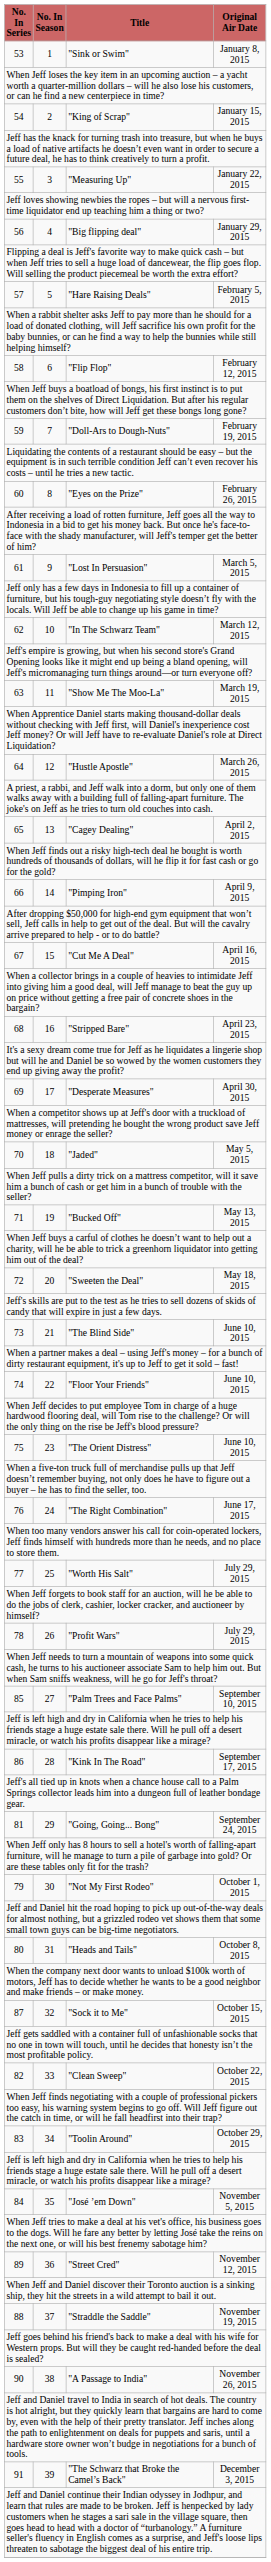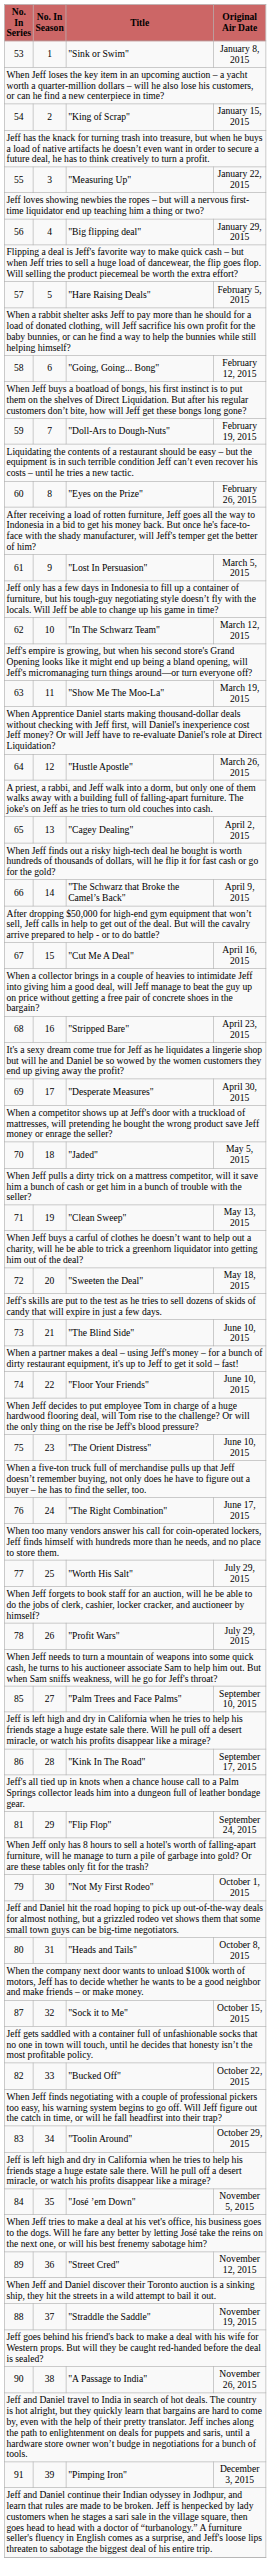 <table class="wikitable plainrowheaders" style="width:70%;">
 <tr>
 <th scope="col" style="background-color: #CC6666; color: #000000;" width=7%>No. In<br>Series</th>
 <th scope="col" style="background-color: #CC6666; color: #000000;" width=7%>No. In<br>Season</th>
 <th scope="col" style="background-color: #CC6666; color: #000000;">Title</th>
 <th scope="col" style="background-color: #CC6666; color: #000000;" width=20%>Original Air Date</th>
 </tr>
 <tr>
 <td style="text-align:center;">53</td>
 <td style="text-align:center;">1</td>
 <td style="text-align:left;">"Sink or Swim"</td>
 <td style="text-align:center;">January 8, 2015</td>
 </tr>
 <tr>
 <td colspan="4">When Jeff loses the key item in an upcoming auction – a yacht worth a quarter-million dollars – will he also lose his customers, or can he find a new centerpiece in time?</td>
 </tr>
 <tr>
 <td style="text-align:center;">54</td>
 <td style="text-align:center;">2</td>
 <td style="text-align:left;">"King of Scrap"</td>
 <td style="text-align:center;">January 15, 2015</td>
 </tr>
 <tr>
 <td colspan="4">Jeff has the knack for turning trash into treasure, but when he buys a load of native artifacts he doesn’t even want in order to secure a future deal, he has to think creatively to turn a profit.</td>
 </tr>
 <tr>
 <td style="text-align:center;">55</td>
 <td style="text-align:center;">3</td>
 <td style="text-align:left;">"Measuring Up"</td>
 <td style="text-align:center;">January 22, 2015</td>
 </tr>
 <tr>
 <td colspan="4">Jeff loves showing newbies the ropes – but will a nervous first-time liquidator end up teaching him a thing or two?</td>
 </tr>
 <tr>
 <td style="text-align:center;">56</td>
 <td style="text-align:center;">4</td>
 <td style="text-align:left;">"Big flipping deal"</td>
 <td style="text-align:center;">January 29, 2015</td>
 </tr>
 <tr>
 <td colspan="4">Flipping a deal is Jeff's favorite way to make quick cash – but when Jeff tries to sell a huge load of dancewear, the flip goes flop. Will selling the product piecemeal be worth the extra effort?</td>
 </tr>
 <tr>
 <td style="text-align:center;">57</td>
 <td style="text-align:center;">5</td>
 <td style="text-align:left;">"Hare Raising Deals"</td>
 <td style="text-align:center;">February 5, 2015</td>
 </tr>
 <tr>
 <td colspan="4">When a rabbit shelter asks Jeff to pay more than he should for a load of donated clothing, will Jeff sacrifice his own profit for the baby bunnies, or can he find a way to help the bunnies while still helping himself?</td>
 </tr>
 <tr>
 <td style="text-align:center;">58</td>
 <td style="text-align:center;">6</td>
-<td style="text-align:left;">"Flip Flop"</td>
+<td style="text-align:left;">"Going, Going... Bong"</td>
 <td style="text-align:center;">February 12, 2015</td>
 </tr>
 <tr>
 <td colspan="4">When Jeff buys a boatload of bongs, his first instinct is to put them on the shelves of Direct Liquidation. But after his regular customers don’t bite, how will Jeff get these bongs long gone?</td>
 </tr>
 <tr>
 <td style="text-align:center;">59</td>
 <td style="text-align:center;">7</td>
 <td style="text-align:left;">"Doll-Ars to Dough-Nuts"</td>
 <td style="text-align:center;">February 19, 2015</td>
 </tr>
 <tr>
 <td colspan="4">Liquidating the contents of a restaurant should be easy – but the equipment is in such terrible condition Jeff can’t even recover his costs – until he tries a new tactic.</td>
 </tr>
 <tr>
 <td style="text-align:center;">60</td>
 <td style="text-align:center;">8</td>
 <td style="text-align:left;">"Eyes on the Prize"</td>
 <td style="text-align:center;">February 26, 2015</td>
 </tr>
 <tr>
 <td colspan="4">After receiving a load of rotten furniture, Jeff goes all the way to Indonesia in a bid to get his money back. But once he's face-to-face with the shady manufacturer, will Jeff's temper get the better of him?</td>
 </tr>
 <tr>
 <td style="text-align:center;">61</td>
 <td style="text-align:center;">9</td>
 <td style="text-align:left;">"Lost In Persuasion"</td>
 <td style="text-align:center;">March 5, 2015</td>
 </tr>
 <tr>
 <td colspan="4">Jeff only has a few days in Indonesia to fill up a container of furniture, but his tough-guy negotiating style doesn’t fly with the locals. Will Jeff be able to change up his game in time?</td>
 </tr>
 <tr>
 <td style="text-align:center;">62</td>
 <td style="text-align:center;">10</td>
 <td style="text-align:left;">"In  The Schwarz Team"</td>
 <td style="text-align:center;">March 12, 2015</td>
 </tr>
 <tr>
 <td colspan="4">Jeff's empire is growing, but when his second store's Grand Opening looks like it might end up being a bland opening, will Jeff's micromanaging turn things around—or turn everyone off?</td>
 </tr>
 <tr>
 <td style="text-align:center;">63</td>
 <td style="text-align:center;">11</td>
 <td style="text-align:left;">"Show Me The Moo-La"</td>
 <td style="text-align:center;">March 19, 2015</td>
 </tr>
 <tr>
 <td colspan="4">When Apprentice Daniel starts making thousand-dollar deals without checking with Jeff first, will Daniel's inexperience cost Jeff money? Or will Jeff have to re-evaluate Daniel's role at Direct Liquidation?</td>
 </tr>
 <tr>
 <td style="text-align:center;">64</td>
 <td style="text-align:center;">12</td>
 <td style="text-align:left;">"Hustle Apostle"</td>
 <td style="text-align:center;">March 26, 2015</td>
 </tr>
 <tr>
 <td colspan="4">A priest, a rabbi, and Jeff walk into a dorm, but only one of them walks away with a building full of falling-apart furniture. The joke's on Jeff as he tries to turn old couches into cash.</td>
 </tr>
 <tr>
 <td style="text-align:center;">65</td>
 <td style="text-align:center;">13</td>
 <td style="text-align:left;">"Cagey Dealing"</td>
 <td style="text-align:center;">April 2, 2015</td>
 </tr>
 <tr>
 <td colspan="4">When Jeff finds out a risky high-tech deal he bought is worth hundreds of thousands of dollars, will he flip it for fast cash or go for the gold?</td>
 </tr>
 <tr>
 <td style="text-align:center;">66</td>
 <td style="text-align:center;">14</td>
-<td style="text-align:left;">"Pimping Iron"</td>
+<td style="text-align:left;">"The Schwarz that Broke the Camel’s Back"</td>
 <td style="text-align:center;">April 9, 2015</td>
 </tr>
 <tr>
 <td colspan="4">After dropping $50,000 for high-end gym equipment that won’t sell, Jeff calls in help to get out of the deal. But will the cavalry arrive prepared to help - or to do battle?</td>
 </tr>
 <tr>
 <td style="text-align:center;">67</td>
 <td style="text-align:center;">15</td>
 <td style="text-align:left;">"Cut Me A Deal"</td>
 <td style="text-align:center;">April 16, 2015</td>
 </tr>
 <tr>
 <td colspan="4">When a collector brings in a couple of heavies to intimidate Jeff into giving him a good deal, will Jeff manage to beat the guy up on price without getting a free pair of concrete shoes in the bargain?</td>
 </tr>
 <tr>
 <td style="text-align:center;">68</td>
 <td style="text-align:center;">16</td>
 <td style="text-align:left;">"Stripped Bare"</td>
 <td style="text-align:center;">April 23, 2015</td>
 </tr>
 <tr>
 <td colspan="4">It's a sexy dream come true for Jeff as he liquidates a lingerie shop but will he and Daniel be so wowed by the women customers they end up giving away the profit?</td>
 </tr>
 <tr>
 <td style="text-align:center;">69</td>
 <td style="text-align:center;">17</td>
 <td style="text-align:left;">"Desperate Measures"</td>
 <td style="text-align:center;">April 30, 2015</td>
 </tr>
 <tr>
 <td colspan="4">When a competitor shows up at Jeff's door with a truckload of mattresses, will pretending he bought the wrong product save Jeff money or enrage the seller?</td>
 </tr>
 <tr>
 <td style="text-align:center;">70</td>
 <td style="text-align:center;">18</td>
 <td style="text-align:left;">"Jaded"</td>
 <td style="text-align:center;">May 5, 2015</td>
 </tr>
 <tr>
 <td colspan="4">When Jeff pulls a dirty trick on a mattress competitor, will it save him a bunch of cash or get him in a bunch of trouble with the seller?</td>
 </tr>
 <tr>
 <td style="text-align:center;">71</td>
 <td style="text-align:center;">19</td>
-<td style="text-align:left;">"Bucked Off"</td>
+<td style="text-align:left;">"Clean Sweep"</td>
 <td style="text-align:center;">May 13, 2015</td>
 </tr>
 <tr>
 <td colspan="4">When Jeff buys a carful of clothes he doesn’t want to help out a charity, will he be able to trick a greenhorn liquidator into getting him out of the deal?</td>
 </tr>
 <tr>
 <td style="text-align:center;">72</td>
 <td style="text-align:center;">20</td>
 <td style="text-align:left;">"Sweeten the Deal"</td>
 <td style="text-align:center;">May 18, 2015</td>
 </tr>
 <tr>
 <td colspan="4">Jeff's skills are put to the test as he tries to sell dozens of skids of candy that will expire in just a few days.</td>
 </tr>
 <tr>
 <td style="text-align:center;">73</td>
 <td style="text-align:center;">21</td>
 <td style="text-align:left;">"The Blind Side"</td>
 <td style="text-align:center;">June 10, 2015</td>
 </tr>
 <tr>
 <td colspan="4">When a partner makes a deal – using Jeff's money – for a bunch of dirty restaurant equipment, it's up to Jeff to get it sold – fast!</td>
 </tr>
 <tr>
 <td style="text-align:center;">74</td>
 <td style="text-align:center;">22</td>
 <td style="text-align:left;">"Floor Your Friends"</td>
 <td style="text-align:center;">June 10, 2015</td>
 </tr>
 <tr>
 <td colspan="4">When Jeff decides to put employee Tom in charge of a huge hardwood flooring deal, will Tom rise to the challenge? Or will the only thing on the rise be Jeff's blood pressure?</td>
 </tr>
 <tr>
 <td style="text-align:center;">75</td>
 <td style="text-align:center;">23</td>
 <td style="text-align:left;">"The Orient Distress"</td>
 <td style="text-align:center;">June 10, 2015</td>
 </tr>
 <tr>
 <td colspan="4">When a five-ton truck full of merchandise pulls up that Jeff doesn’t remember buying, not only does he have to figure out a buyer – he has to find the seller, too.</td>
 </tr>
 <tr>
 <td style="text-align:center;">76</td>
 <td style="text-align:center;">24</td>
 <td style="text-align:left;">"The Right Combination"</td>
 <td style="text-align:center;">June 17, 2015</td>
 </tr>
 <tr>
 <td colspan="4">When too many vendors answer his call for coin-operated lockers, Jeff finds himself with hundreds more than he needs, and no place to store them.</td>
 </tr>
 <tr>
 <td style="text-align:center;">77</td>
 <td style="text-align:center;">25</td>
 <td style="text-align:left;">"Worth His Salt"</td>
 <td style="text-align:center;">July 29, 2015</td>
 </tr>
 <tr>
 <td colspan="4">When Jeff forgets to book staff for an auction, will he be able to do the jobs of clerk, cashier, locker cracker, and auctioneer by himself?</td>
 </tr>
 <tr>
 <td style="text-align:center;">78</td>
 <td style="text-align:center;">26</td>
 <td style="text-align:left;">"Profit Wars"</td>
 <td style="text-align:center;">July 29, 2015</td>
 </tr>
 <tr>
 <td colspan="4">When Jeff needs to turn a mountain of weapons into some quick cash, he turns to his auctioneer associate Sam to help him out. But when Sam sniffs weakness, will he go for Jeff's throat?</td>
 </tr>
 <tr>
 <td style="text-align:center;">85</td>
 <td style="text-align:center;">27</td>
 <td style="text-align:left;">"Palm Trees and Face Palms"</td>
 <td style="text-align:center;">September 10, 2015</td>
 </tr>
 <tr>
 <td colspan="4">Jeff is left high and dry in California when he tries to help his friends stage a huge estate sale there. Will he pull off a desert miracle, or watch his profits disappear like a mirage?</td>
 </tr>
 <tr>
 <td style="text-align:center;">86</td>
 <td style="text-align:center;">28</td>
 <td style="text-align:left;">"Kink In The Road"</td>
 <td style="text-align:center;">September 17, 2015</td>
 </tr>
 <tr>
 <td colspan="4">Jeff's all tied up in knots when a chance house call to a Palm Springs collector leads him into a dungeon full of leather bondage gear.</td>
 </tr>
 <tr>
 <td style="text-align:center;">81</td>
 <td style="text-align:center;">29</td>
-<td style="text-align:left;">"Going, Going... Bong"</td>
+<td style="text-align:left;">"Flip Flop"</td>
 <td style="text-align:center;">September 24, 2015</td>
 </tr>
 <tr>
 <td colspan="4">When Jeff only has 8 hours to sell a hotel's worth of falling-apart furniture, will he manage to turn a pile of garbage into gold? Or are these tables only fit for the trash?</td>
 </tr>
 <tr>
 <td style="text-align:center;">79</td>
 <td style="text-align:center;">30</td>
 <td style="text-align:left;">"Not My First Rodeo"</td>
 <td style="text-align:center;">October 1, 2015</td>
 </tr>
 <tr>
 <td colspan="4">Jeff and Daniel hit the road hoping to pick up out-of-the-way deals for almost nothing, but a grizzled rodeo vet shows them that some small town guys can be big-time negotiators.</td>
 </tr>
 <tr>
 <td style="text-align:center;">80</td>
 <td style="text-align:center;">31</td>
 <td style="text-align:left;">"Heads and Tails"</td>
 <td style="text-align:center;">October 8, 2015</td>
 </tr>
 <tr>
 <td colspan="4">When the company next door wants to unload $100k worth of motors, Jeff has to decide whether he wants to be a good neighbor and make friends – or make money.</td>
 </tr>
 <tr>
 <td style="text-align:center;">87</td>
 <td style="text-align:center;">32</td>
 <td style="text-align:left;">"Sock it to Me"</td>
 <td style="text-align:center;">October 15, 2015</td>
 </tr>
 <tr>
 <td colspan="4">Jeff gets saddled with a container full of unfashionable socks that no one in town will touch, until he decides that honesty isn’t the most profitable policy.</td>
 </tr>
 <tr>
 <td style="text-align:center;">82</td>
 <td style="text-align:center;">33</td>
-<td style="text-align:left;">"Clean Sweep"</td>
+<td style="text-align:left;">"Bucked Off"</td>
 <td style="text-align:center;">October 22, 2015</td>
 </tr>
 <tr>
 <td colspan="4">When Jeff finds negotiating with a couple of professional pickers too easy, his warning system begins to go off. Will Jeff figure out the catch in time, or will he fall headfirst into their trap?</td>
 </tr>
 <tr>
 <td style="text-align:center;">83</td>
 <td style="text-align:center;">34</td>
 <td style="text-align:left;">"Toolin Around"</td>
 <td style="text-align:center;">October 29, 2015</td>
 </tr>
 <tr>
 <td colspan="4">Jeff is left high and dry in California when he tries to help his friends stage a huge estate sale there. Will he pull off a desert miracle, or watch his profits disappear like a mirage?</td>
 </tr>
 <tr>
 <td style="text-align:center;">84</td>
 <td style="text-align:center;">35</td>
 <td style="text-align:left;">"José ’em Down"</td>
 <td style="text-align:center;">November 5, 2015</td>
 </tr>
 <tr>
 <td colspan="4">When Jeff tries to make a deal at his vet's office, his business goes to the dogs. Will he fare any better by letting José take the reins on the next one, or will his best frenemy sabotage him?</td>
 </tr>
 <tr>
 <td style="text-align:center;">89</td>
 <td style="text-align:center;">36</td>
 <td style="text-align:left;">"Street Cred"</td>
 <td style="text-align:center;">November 12, 2015</td>
 </tr>
 <tr>
 <td colspan="4">When Jeff and Daniel discover their Toronto auction is a sinking ship, they hit the streets in a wild attempt to bail it out.</td>
 </tr>
 <tr>
 <td style="text-align:center;">88</td>
 <td style="text-align:center;">37</td>
 <td style="text-align:left;">"Straddle the Saddle"</td>
 <td style="text-align:center;">November 19, 2015</td>
 </tr>
 <tr>
 <td colspan="4">Jeff goes behind his friend's back to make a deal with his wife for Western props. But will they be caught red-handed before the deal is sealed?</td>
 </tr>
 <tr>
 <td style="text-align:center;">90</td>
 <td style="text-align:center;">38</td>
 <td style="text-align:left;">"A Passage to India"</td>
 <td style="text-align:center;">November 26, 2015</td>
 </tr>
 <tr>
 <td colspan="4">Jeff and Daniel travel to India in search of hot deals. The country is hot alright, but they quickly learn that bargains are hard to come by, even with the help of their pretty translator. Jeff inches along the path to enlightenment on deals for puppets and saris, until a hardware store owner won’t budge in negotiations for a bunch of tools.</td>
 </tr>
 <tr>
 <td style="text-align:center;">91</td>
 <td style="text-align:center;">39</td>
-<td style="text-align:left;">"The Schwarz that Broke the Camel’s Back"</td>
+<td style="text-align:left;">"Pimping Iron"</td>
 <td style="text-align:center;">December 3, 2015</td>
 </tr>
 <tr>
 <td colspan="4">Jeff and Daniel continue their Indian odyssey in Jodhpur, and learn that rules are made to be broken. Jeff is henpecked by lady customers when he stages a sari sale in the village square, then goes head to head with a doctor of “turbanology.” A furniture seller's fluency in English comes as a surprise, and Jeff's loose lips threaten to sabotage the biggest deal of his entire trip.</td>
 </tr>
 <tr>
 </tr>
 </table>
